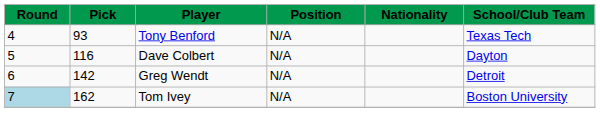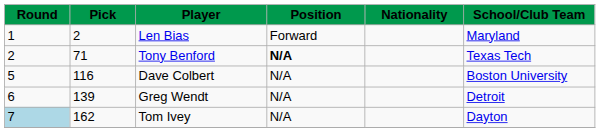 <table class="wikitable sortable sortable">
 <tr>
 <th style="background:#00994D;" width="10%">Round</th>
 <th style="background:#00994D;" width="10%">Pick</th>
 <th style="background:#00994D;" width="20%">Player</th>
 <th style="background:#00994D;" width="15%">Position</th>
 <th style="background:#00994D;" width="15%">Nationality</th>
 <th style="background:#00994D;" width="20%">School/Club Team</th>
 </tr>
 <tr>
-<td>4</td>
-<td>93</td>
+<td>1</td>
+<td>2</td>
+<td><a href='#'>Len Bias</a></td>
+<td>Forward</td>
+<td></td>
+<td><a href='#'>Maryland</a></td>
+</tr>
+<tr>
+<td>2</td>
+<td>71</td>
 <td><a href='#'>Tony Benford</a></td>
-<td>N/A</td>
+<td><strong>N/A</strong></td>
 <td></td>
 <td><a href='#'>Texas Tech</a></td>
 </tr>
 <tr>
 <td>5</td>
 <td>116</td>
 <td>Dave Colbert</td>
 <td>N/A</td>
 <td></td>
-<td><a href='#'>Dayton</a></td>
+<td><a href='#'>Boston University</a></td>
 </tr>
 <tr>
 <td>6</td>
-<td>142</td>
+<td>139</td>
 <td>Greg Wendt</td>
 <td>N/A</td>
 <td></td>
 <td><a href='#'>Detroit</a></td>
 </tr>
 <tr>
 <td style="background: lightblue;">7</td>
 <td>162</td>
 <td>Tom Ivey</td>
 <td>N/A</td>
 <td></td>
-<td><a href='#'>Boston University</a></td>
+<td><a href='#'>Dayton</a></td>
 </tr>
 <tr>
 </tr>
 </table>
